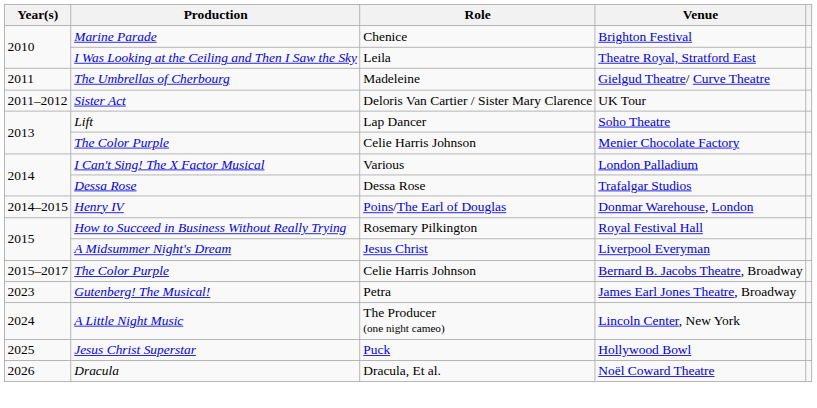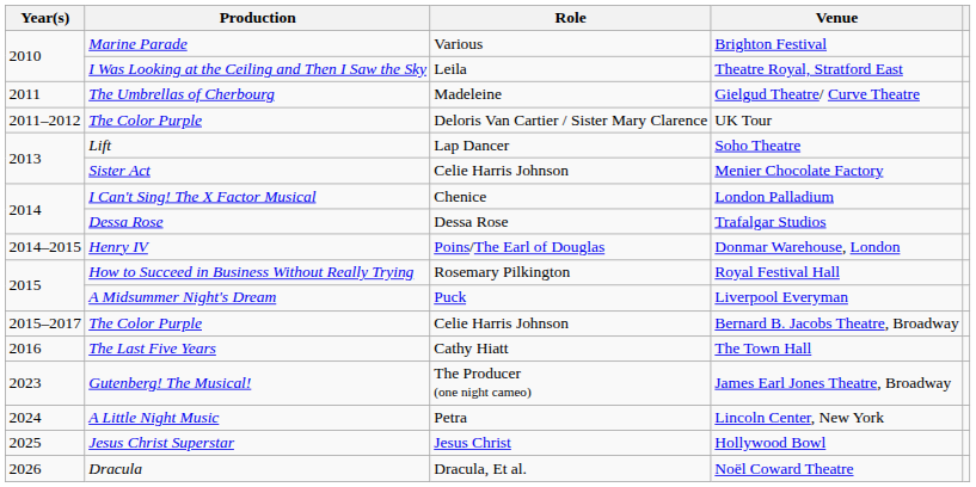 <table class="wikitable">
 <tr>
 <th>Year(s)</th>
 <th>Production</th>
 <th>Role</th>
 <th>Venue</th>
 <th></th>
 </tr>
 <tr>
 <td rowspan=2>2010</td>
 <td><em><a href='#'>Marine Parade</a></em></td>
-<td>Chenice</td>
+<td>Various</td>
 <td><a href='#'>Brighton Festival</a></td>
 <td></td>
 </tr>
 <tr>
 <td><em><a href='#'>I Was Looking at the Ceiling and Then I Saw the Sky</a></em></td>
 <td>Leila</td>
 <td><a href='#'>Theatre Royal, Stratford East</a></td>
 <td></td>
 </tr>
 <tr>
 <td>2011</td>
 <td><em><a href='#'>The Umbrellas of Cherbourg</a></em></td>
 <td>Madeleine</td>
 <td><a href='#'>Gielgud Theatre</a>/ <a href='#'>Curve Theatre</a></td>
 <td></td>
 </tr>
 <tr>
 <td>2011–2012</td>
-<td><em><a href='#'>Sister Act</a></em></td>
+<td><em><a href='#'>The Color Purple</a></em></td>
 <td>Deloris Van Cartier / Sister Mary Clarence</td>
 <td>UK Tour</td>
 <td></td>
 </tr>
 <tr>
 <td rowspan=2>2013</td>
 <td><em>Lift</em></td>
 <td>Lap Dancer</td>
 <td><a href='#'>Soho Theatre</a></td>
 <td></td>
 </tr>
 <tr>
-<td><em><a href='#'>The Color Purple</a></em></td>
+<td><em><a href='#'>Sister Act</a></em></td>
 <td>Celie Harris Johnson</td>
 <td><a href='#'>Menier Chocolate Factory</a></td>
 <td></td>
 </tr>
 <tr>
 <td rowspan=2>2014</td>
 <td><em><a href='#'>I Can't Sing! The X Factor Musical</a></em></td>
-<td>Various</td>
+<td>Chenice</td>
 <td><a href='#'>London Palladium</a></td>
 <td></td>
 </tr>
 <tr>
 <td><em><a href='#'>Dessa Rose</a></em></td>
 <td>Dessa Rose</td>
 <td><a href='#'>Trafalgar Studios</a></td>
 <td></td>
 </tr>
 <tr>
 <td>2014–2015</td>
 <td><em><a href='#'>Henry IV</a></em></td>
 <td><a href='#'>Poins</a>/<a href='#'>The Earl of Douglas</a></td>
 <td><a href='#'>Donmar Warehouse</a>, <a href='#'>London</a></td>
 <td></td>
 </tr>
 <tr>
 <td rowspan=2>2015</td>
 <td><em><a href='#'>How to Succeed in Business Without Really Trying</a></em></td>
 <td>Rosemary Pilkington</td>
 <td><a href='#'>Royal Festival Hall</a></td>
 <td></td>
 </tr>
 <tr>
 <td><em><a href='#'>A Midsummer Night's Dream</a></em></td>
-<td><a href='#'>Jesus Christ</a></td>
+<td><a href='#'>Puck</a></td>
 <td><a href='#'>Liverpool Everyman</a></td>
 <td></td>
 </tr>
 <tr>
 <td>2015–2017</td>
 <td><em><a href='#'>The Color Purple</a></em></td>
 <td>Celie Harris Johnson</td>
 <td><a href='#'>Bernard B. Jacobs Theatre</a>, Broadway</td>
 <td></td>
 </tr>
 <tr>
+<td>2016</td>
+<td><em><a href='#'>The Last Five Years</a></em></td>
+<td>Cathy Hiatt</td>
+<td><a href='#'>The Town Hall</a></td>
+<td></td>
+</tr>
+<tr>
 <td>2023</td>
 <td><em><a href='#'>Gutenberg! The Musical!</a></em></td>
-<td>Petra</td>
+<td>The Producer <br><small>(one night cameo)</small></td>
 <td><a href='#'>James Earl Jones Theatre</a>, Broadway</td>
 <td></td>
 </tr>
 <tr>
 <td>2024</td>
 <td><em><a href='#'>A Little Night Music</a></em></td>
-<td>The Producer <br><small>(one night cameo)</small></td>
+<td>Petra</td>
 <td><a href='#'>Lincoln Center</a>, New York</td>
 <td></td>
 </tr>
 <tr>
 <td>2025</td>
 <td><em><a href='#'>Jesus Christ Superstar</a></em></td>
-<td><a href='#'>Puck</a></td>
+<td><a href='#'>Jesus Christ</a></td>
 <td><a href='#'>Hollywood Bowl</a></td>
 <td></td>
 </tr>
 <tr>
 <td>2026</td>
 <td><em>Dracula</em></td>
 <td>Dracula, Et al.</td>
 <td><a href='#'>Noël Coward Theatre</a></td>
 <td></td>
 </tr>
 </table>
